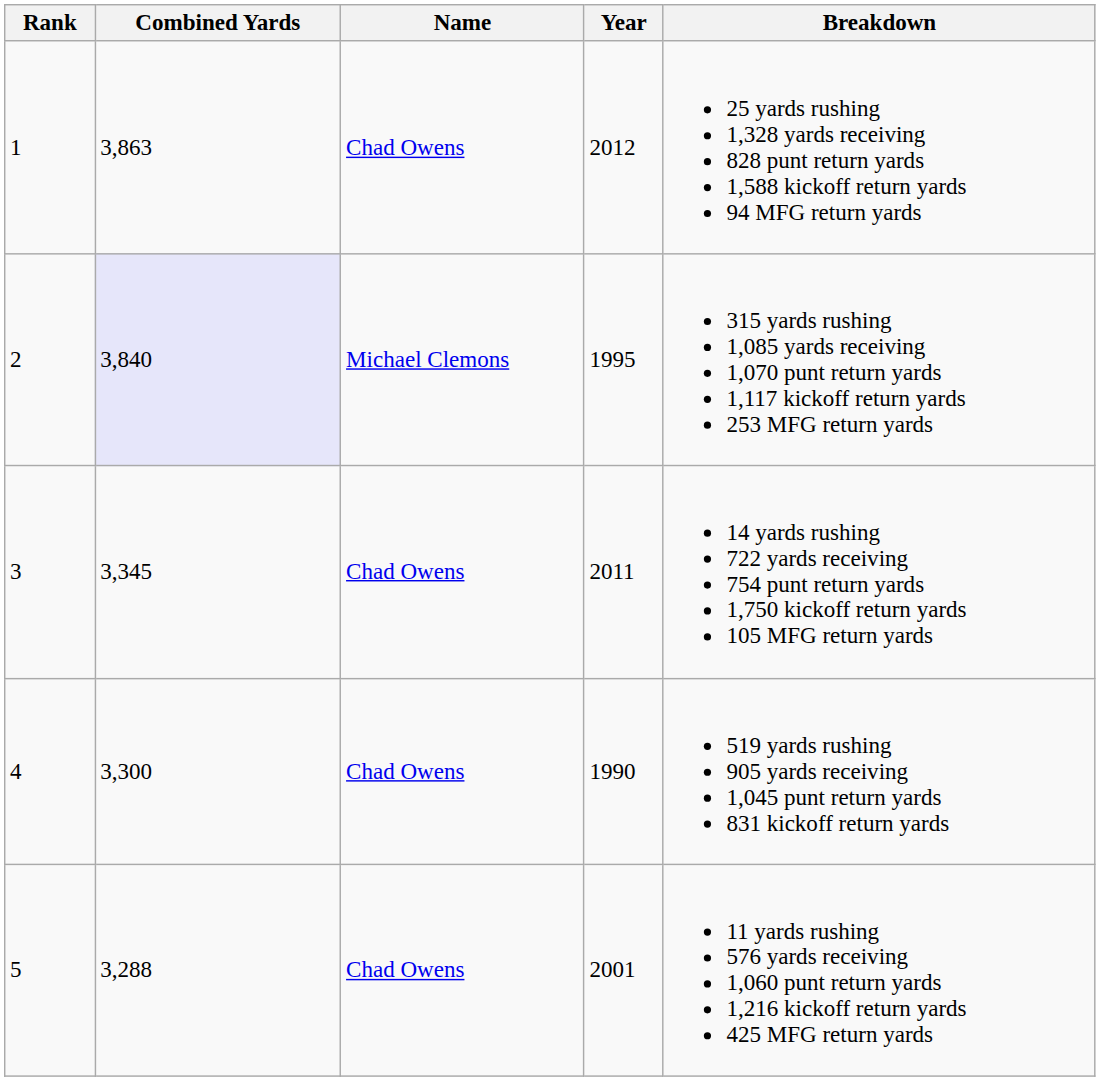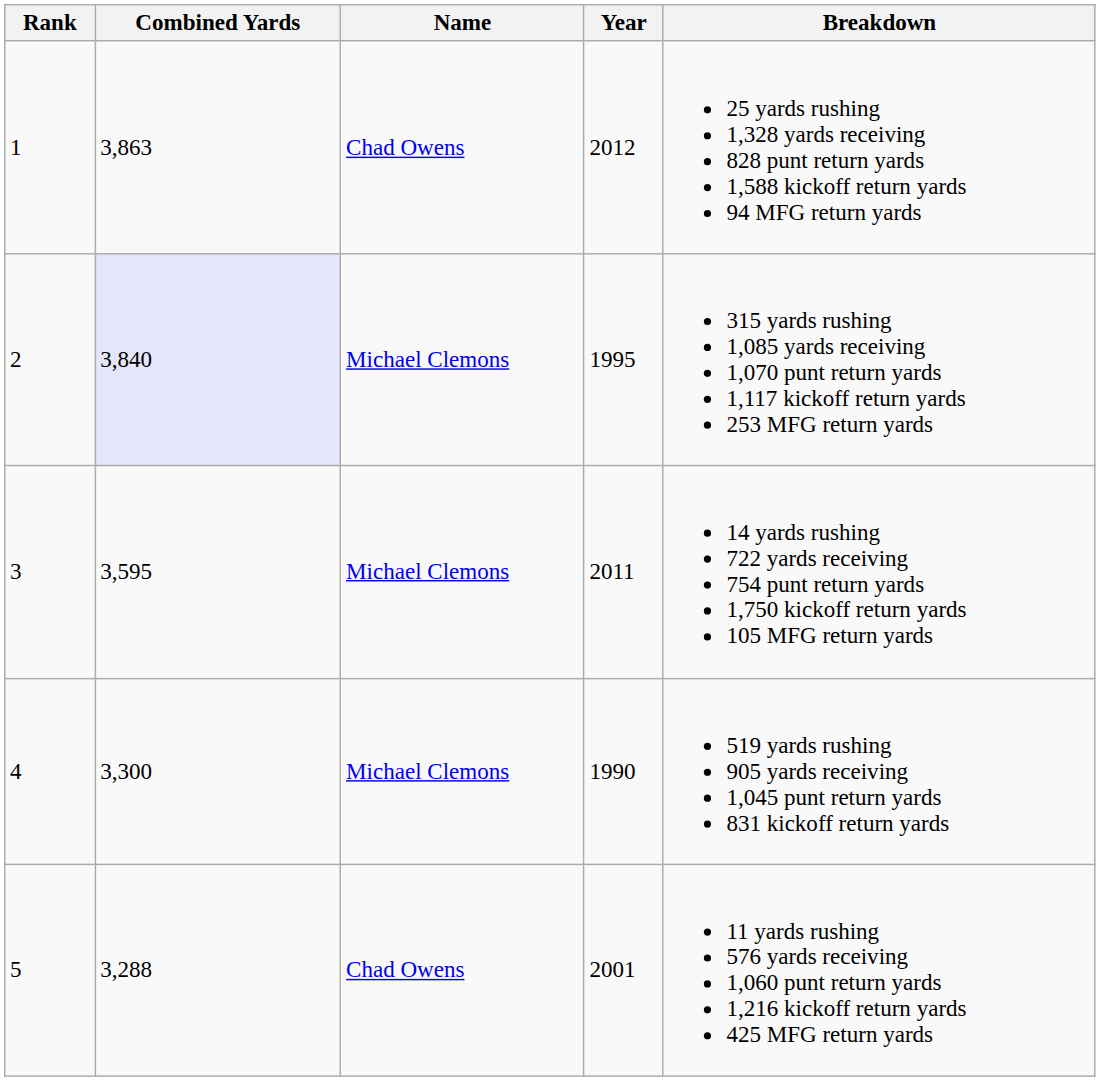 <table class="wikitable" style="width:60%; text-align:left; border-collapse:collapse;">
 <tr>
 <th>Rank</th>
 <th>Combined Yards</th>
 <th>Name</th>
 <th>Year</th>
 <th>Breakdown</th>
 </tr>
 <tr>
 <td>1</td>
 <td>3,863</td>
 <td><a href='#'>Chad Owens</a></td>
 <td>2012</td>
 <td><br><ul><li>25 yards rushing</li><li>1,328 yards receiving</li><li>828 punt return yards</li><li>1,588 kickoff return yards</li><li>94 MFG return yards</li></ul></td>
 </tr>
 <tr>
 <td>2</td>
 <td style="background: lavender;">3,840</td>
 <td><a href='#'>Michael Clemons</a></td>
 <td>1995</td>
 <td><br><ul><li>315 yards rushing</li><li>1,085 yards receiving</li><li>1,070 punt return yards</li><li>1,117 kickoff return yards</li><li>253 MFG return yards</li></ul></td>
 </tr>
 <tr>
 <td>3</td>
-<td>3,345</td>
-<td><a href='#'>Chad Owens</a></td>
+<td>3,595</td>
+<td><a href='#'>Michael Clemons</a></td>
 <td>2011</td>
 <td><br><ul><li>14 yards rushing</li><li>722 yards receiving</li><li>754 punt return yards</li><li>1,750 kickoff return yards</li><li>105 MFG return yards</li></ul></td>
 </tr>
 <tr>
 <td>4</td>
 <td>3,300</td>
-<td><a href='#'>Chad Owens</a></td>
+<td><a href='#'>Michael Clemons</a></td>
 <td>1990</td>
 <td><br><ul><li>519 yards rushing</li><li>905 yards receiving</li><li>1,045 punt return yards</li><li>831 kickoff return yards</li></ul></td>
 </tr>
 <tr>
 <td>5</td>
 <td>3,288</td>
 <td><a href='#'>Chad Owens</a></td>
 <td>2001</td>
 <td><br><ul><li>11 yards rushing</li><li>576 yards receiving</li><li>1,060 punt return yards</li><li>1,216 kickoff return yards</li><li>425 MFG return yards</li></ul></td>
 </tr>
 </table>
